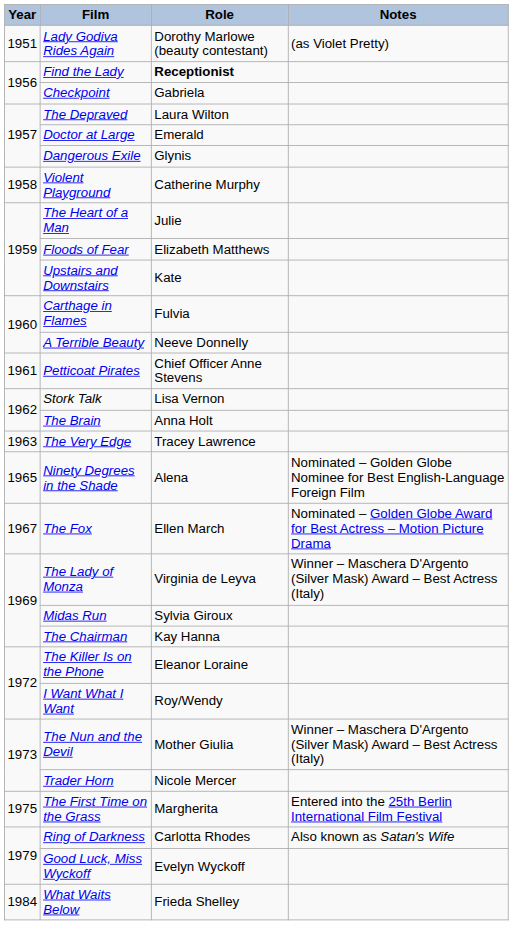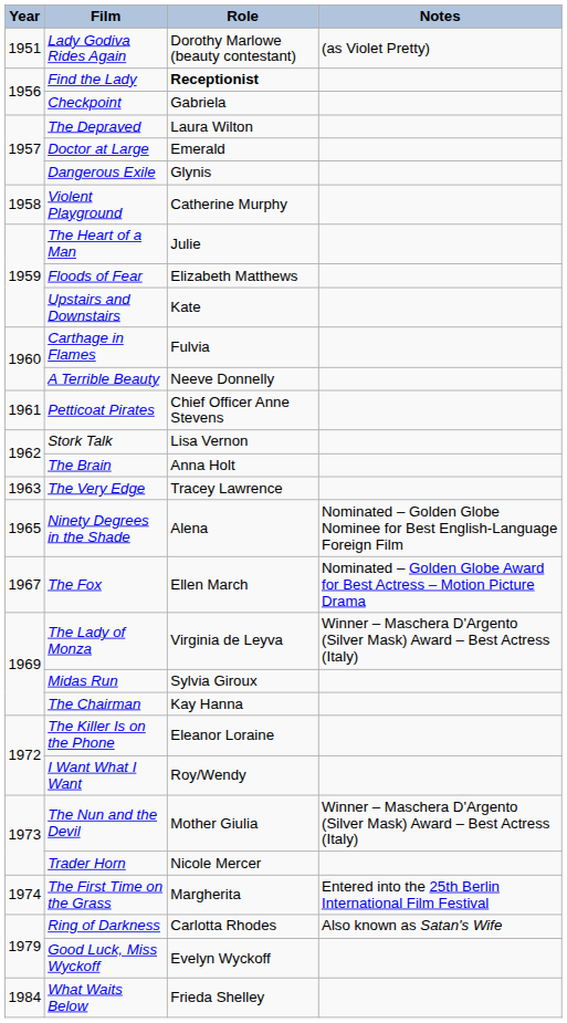 <table class="wikitable" style="font-size:100%;">
 <tr>
 <th style="background:#B0C4DE;">Year</th>
 <th style="background:#B0C4DE;">Film</th>
 <th style="background:#B0C4DE;">Role</th>
 <th style="background:#B0C4DE;">Notes</th>
 </tr>
 <tr>
 <td>1951</td>
 <td><em><a href='#'>Lady Godiva Rides Again</a></em></td>
 <td>Dorothy Marlowe (beauty contestant)</td>
 <td>(as Violet Pretty)</td>
 </tr>
 <tr>
 <td rowspan=2>1956</td>
 <td><em><a href='#'>Find the Lady</a></em></td>
 <td><strong>Receptionist</strong></td>
 <td></td>
 </tr>
 <tr>
 <td><em><a href='#'>Checkpoint</a></em></td>
 <td>Gabriela</td>
 <td></td>
 </tr>
 <tr>
 <td rowspan=3>1957</td>
 <td><em><a href='#'>The Depraved</a></em></td>
 <td>Laura Wilton</td>
 <td></td>
 </tr>
 <tr>
 <td><em><a href='#'>Doctor at Large</a></em></td>
 <td>Emerald</td>
 <td></td>
 </tr>
 <tr>
 <td><em><a href='#'>Dangerous Exile</a></em></td>
 <td>Glynis</td>
 <td></td>
 </tr>
 <tr>
 <td>1958</td>
 <td><em><a href='#'>Violent Playground</a></em></td>
 <td>Catherine Murphy</td>
 <td></td>
 </tr>
 <tr>
 <td rowspan=3>1959</td>
 <td><em><a href='#'>The Heart of a Man</a></em></td>
 <td>Julie</td>
 <td></td>
 </tr>
 <tr>
 <td><em><a href='#'>Floods of Fear</a></em></td>
 <td>Elizabeth Matthews</td>
 <td></td>
 </tr>
 <tr>
 <td><em><a href='#'>Upstairs and Downstairs</a></em></td>
 <td>Kate</td>
 <td></td>
 </tr>
 <tr>
 <td rowspan=2>1960</td>
 <td><em><a href='#'>Carthage in Flames</a></em></td>
 <td>Fulvia</td>
 <td></td>
 </tr>
 <tr>
 <td><em><a href='#'>A Terrible Beauty</a></em></td>
 <td>Neeve Donnelly</td>
 <td></td>
 </tr>
 <tr>
 <td>1961</td>
 <td><em><a href='#'>Petticoat Pirates</a></em></td>
 <td>Chief Officer Anne Stevens</td>
 <td></td>
 </tr>
 <tr>
 <td rowspan=2>1962</td>
 <td><em>Stork Talk</em></td>
 <td>Lisa Vernon</td>
 <td></td>
 </tr>
 <tr>
 <td><em><a href='#'>The Brain</a></em></td>
 <td>Anna Holt</td>
 <td></td>
 </tr>
 <tr>
 <td>1963</td>
 <td><em><a href='#'>The Very Edge</a></em></td>
 <td>Tracey Lawrence</td>
 <td></td>
 </tr>
 <tr>
 <td>1965</td>
 <td><em><a href='#'>Ninety Degrees in the Shade</a></em></td>
 <td>Alena</td>
 <td>Nominated – Golden Globe Nominee for Best English-Language Foreign Film</td>
 </tr>
 <tr>
 <td>1967</td>
 <td><em><a href='#'>The Fox</a></em></td>
 <td>Ellen March</td>
 <td>Nominated – <a href='#'>Golden Globe Award for Best Actress – Motion Picture Drama</a></td>
 </tr>
 <tr>
 <td rowspan=3>1969</td>
 <td><em><a href='#'>The Lady of Monza</a></em></td>
 <td>Virginia de Leyva</td>
 <td>Winner – Maschera D'Argento (Silver Mask) Award – Best Actress (Italy)</td>
 </tr>
 <tr>
 <td><em><a href='#'>Midas Run</a></em></td>
 <td>Sylvia Giroux</td>
 <td></td>
 </tr>
 <tr>
 <td><em><a href='#'>The Chairman</a></em></td>
 <td>Kay Hanna</td>
 <td></td>
 </tr>
 <tr>
 <td rowspan=2>1972</td>
 <td><em><a href='#'>The Killer Is on the Phone</a></em></td>
 <td>Eleanor Loraine</td>
 <td></td>
 </tr>
 <tr>
 <td><em><a href='#'>I Want What I Want</a></em></td>
 <td>Roy/Wendy</td>
 <td></td>
 </tr>
 <tr>
 <td rowspan=2>1973</td>
 <td><em><a href='#'>The Nun and the Devil</a></em></td>
 <td>Mother Giulia</td>
 <td>Winner – Maschera D'Argento (Silver Mask) Award – Best Actress (Italy)</td>
 </tr>
 <tr>
 <td><em><a href='#'>Trader Horn</a></em></td>
 <td>Nicole Mercer</td>
 <td></td>
 </tr>
 <tr>
-<td>1975</td>
+<td>1974</td>
 <td><em><a href='#'>The First Time on the Grass</a></em></td>
 <td>Margherita</td>
 <td>Entered into the <a href='#'>25th Berlin International Film Festival</a></td>
 </tr>
 <tr>
 <td rowspan=2>1979</td>
 <td><em><a href='#'>Ring of Darkness</a></em></td>
 <td>Carlotta Rhodes</td>
 <td>Also known as <em>Satan's Wife</em></td>
 </tr>
 <tr>
 <td><em><a href='#'>Good Luck, Miss Wyckoff</a></em></td>
 <td>Evelyn Wyckoff</td>
 <td></td>
 </tr>
 <tr>
 <td>1984</td>
 <td><em><a href='#'>What Waits Below</a></em></td>
 <td>Frieda Shelley</td>
 <td></td>
 </tr>
 </table>
